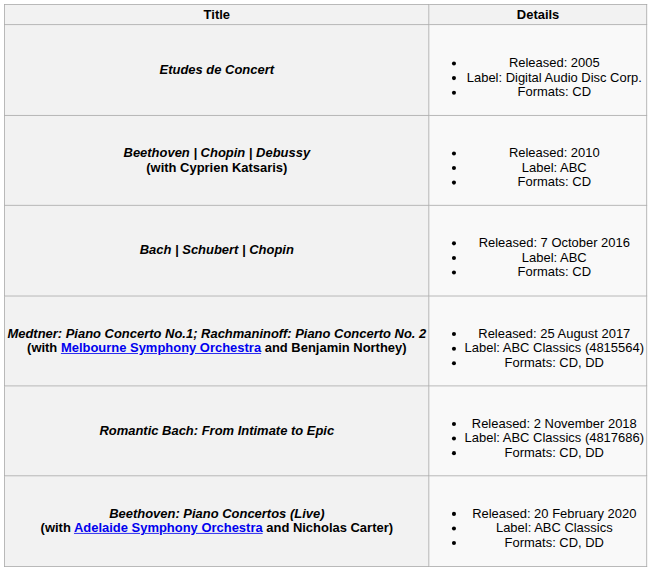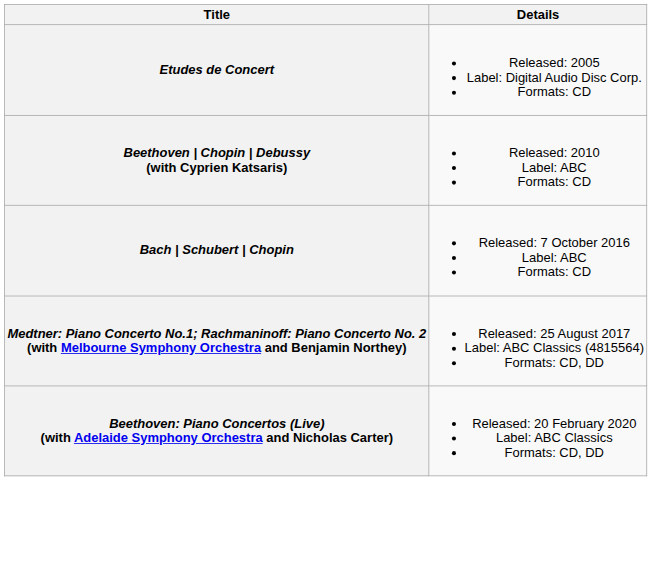 <table class="wikitable plainrowheaders" style="text-align:center;" border="1">
 <tr>
 <th>Title</th>
 <th>Details</th>
 </tr>
 <tr>
 <th scope="row"><em>Etudes de Concert</em></th>
 <td><br><ul><li>Released: 2005</li><li>Label: Digital Audio Disc Corp.</li><li>Formats: CD</li></ul></td>
 </tr>
 <tr>
 <th scope="row"><em>Beethoven | Chopin | Debussy</em> <br> (with Cyprien Katsaris)</th>
 <td><br><ul><li>Released: 2010</li><li>Label: ABC</li><li>Formats: CD</li></ul></td>
 </tr>
 <tr>
 <th scope="row"><em>Bach | Schubert | Chopin</em></th>
 <td><br><ul><li>Released: 7 October 2016</li><li>Label: ABC</li><li>Formats: CD</li></ul></td>
 </tr>
 <tr>
 <th scope="row"><em>Medtner: Piano Concerto No.1; Rachmaninoff: Piano Concerto No. 2</em> <br> (with <a href='#'>Melbourne Symphony Orchestra</a> and Benjamin Northey)</th>
 <td><br><ul><li>Released: 25 August 2017</li><li>Label:  ABC Classics (4815564)</li><li>Formats: CD, DD</li></ul></td>
 </tr>
 <tr>
-<th scope="row"><em>Romantic Bach: From Intimate to Epic</em></th>
-<td><br><ul><li>Released: 2 November 2018</li><li>Label:  ABC Classics (4817686)</li><li>Formats: CD, DD</li></ul></td>
-</tr>
-<tr>
 <th scope="row"><em>Beethoven: Piano Concertos (Live)</em> <br> (with <a href='#'>Adelaide Symphony Orchestra</a> and Nicholas Carter)</th>
 <td><br><ul><li>Released: 20 February 2020</li><li>Label:  ABC Classics</li><li>Formats: CD, DD</li></ul></td>
 </tr>
 </table>
